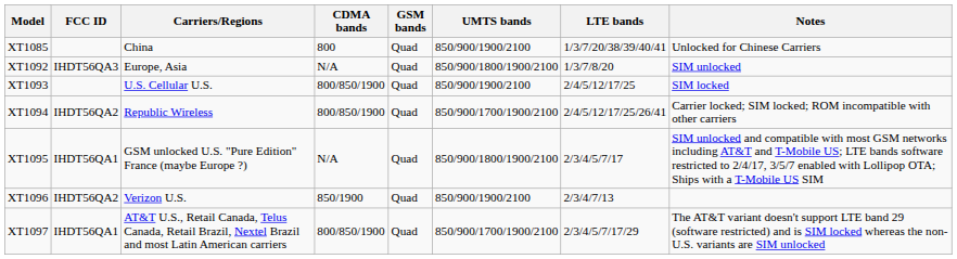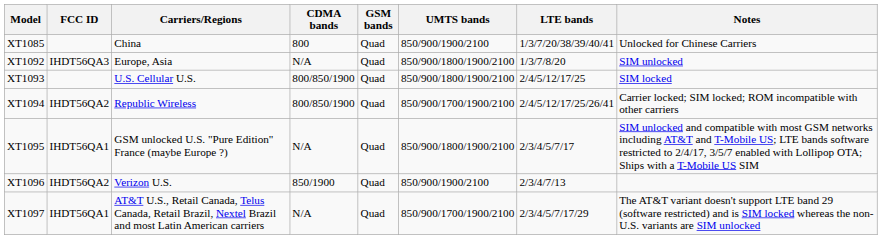 <table class="wikitable">
 <tr>
 <th>Model</th>
 <th>FCC ID</th>
 <th>Carriers/Regions</th>
 <th>CDMA bands</th>
 <th>GSM bands</th>
 <th>UMTS bands</th>
 <th>LTE bands</th>
 <th>Notes</th>
 </tr>
 <tr>
 <td>XT1085</td>
 <td></td>
 <td>China</td>
 <td>800</td>
 <td>Quad</td>
 <td>850/900/1900/2100</td>
 <td>1/3/7/20/38/39/40/41</td>
 <td>Unlocked for Chinese Carriers</td>
 </tr>
 <tr>
 <td>XT1092</td>
 <td>IHDT56QA3</td>
 <td>Europe, Asia</td>
 <td>N/A</td>
 <td>Quad</td>
 <td>850/900/1800/1900/2100</td>
 <td>1/3/7/8/20</td>
 <td><a href='#'>SIM unlocked</a></td>
 </tr>
 <tr>
 <td>XT1093</td>
 <td></td>
 <td><a href='#'>U.S. Cellular</a> U.S.</td>
 <td>800/850/1900</td>
 <td>Quad</td>
-<td>850/900/1900/2100</td>
+<td>850/900/1800/1900/2100</td>
 <td>2/4/5/12/17/25</td>
 <td><a href='#'>SIM locked</a></td>
 </tr>
 <tr>
 <td>XT1094</td>
 <td>IHDT56QA2</td>
 <td><a href='#'>Republic Wireless</a></td>
 <td>800/850/1900</td>
 <td>Quad</td>
 <td>850/900/1700/1900/2100</td>
 <td>2/4/5/12/17/25/26/41</td>
 <td>Carrier locked; SIM locked; ROM incompatible with other carriers</td>
 </tr>
 <tr>
 <td>XT1095</td>
 <td>IHDT56QA1</td>
 <td>GSM unlocked U.S. "Pure Edition"<br>France (maybe Europe ?)</td>
 <td>N/A</td>
 <td>Quad</td>
 <td>850/900/1800/1900/2100</td>
 <td>2/3/4/5/7/17</td>
 <td><a href='#'>SIM unlocked</a> and compatible with most GSM networks including <a href='#'>AT&T</a> and <a href='#'>T-Mobile US</a>; LTE bands software restricted to 2/4/17, 3/5/7 enabled with Lollipop OTA; Ships with a <a href='#'>T-Mobile US</a> SIM</td>
 </tr>
 <tr>
 <td>XT1096</td>
 <td>IHDT56QA2</td>
 <td><a href='#'>Verizon</a> U.S.</td>
 <td>850/1900</td>
 <td>Quad</td>
 <td>850/900/1900/2100</td>
 <td>2/3/4/7/13</td>
 <td></td>
 </tr>
 <tr>
 <td>XT1097</td>
 <td>IHDT56QA1</td>
 <td><a href='#'>AT&T</a> U.S., Retail Canada, <a href='#'>Telus</a> Canada, Retail Brazil, <a href='#'>Nextel</a> Brazil and most Latin American carriers</td>
-<td>800/850/1900</td>
+<td>N/A</td>
 <td>Quad</td>
 <td>850/900/1700/1900/2100</td>
 <td>2/3/4/5/7/17/29</td>
 <td>The AT&T variant doesn't support LTE band 29 (software restricted) and is <a href='#'>SIM locked</a> whereas the non-U.S. variants are <a href='#'>SIM unlocked</a></td>
 </tr>
 </table>
